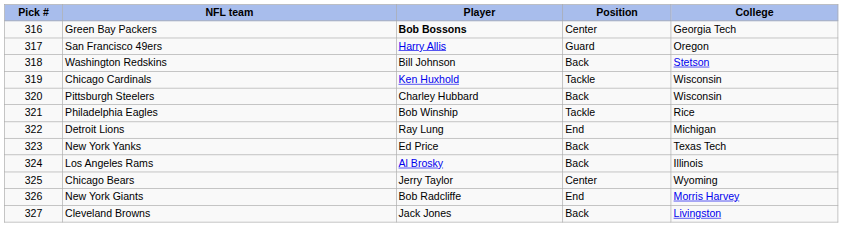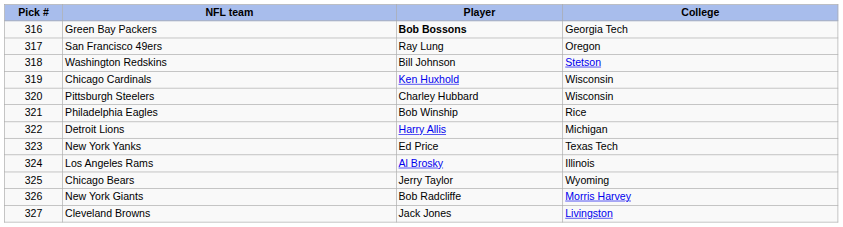 <table class="wikitable sortable sortable" style="width: 100%">
 <tr>
 <th style="background:#A8BDEC;" width=7%>Pick #</th>
 <th width=40% style="background:#A8BDEC;">NFL team</th>
 <th width=20% style="background:#A8BDEC;">Player</th>
-<th width=13% style="background:#A8BDEC;">Position</th>
 <th style="background:#A8BDEC;">College</th>
 </tr>
 <tr>
 <td align=center>316</td>
 <td>Green Bay Packers</td>
 <td><strong>Bob Bossons</strong></td>
-<td>Center</td>
 <td>Georgia Tech</td>
 </tr>
 <tr>
 <td align=center>317</td>
 <td>San Francisco 49ers</td>
-<td><a href='#'>Harry Allis</a></td>
-<td>Guard</td>
+<td>Ray Lung</td>
 <td>Oregon</td>
 </tr>
 <tr>
 <td align=center>318</td>
 <td>Washington Redskins</td>
 <td>Bill Johnson</td>
-<td>Back</td>
 <td><a href='#'>Stetson</a></td>
 </tr>
 <tr>
 <td align=center>319</td>
 <td>Chicago Cardinals</td>
 <td><a href='#'>Ken Huxhold</a></td>
-<td>Tackle</td>
 <td>Wisconsin</td>
 </tr>
 <tr>
 <td align=center>320</td>
 <td>Pittsburgh Steelers</td>
 <td>Charley Hubbard</td>
-<td>Back</td>
 <td>Wisconsin</td>
 </tr>
 <tr>
 <td align=center>321</td>
 <td>Philadelphia Eagles</td>
 <td>Bob Winship</td>
-<td>Tackle</td>
 <td>Rice</td>
 </tr>
 <tr>
 <td align=center>322</td>
 <td>Detroit Lions</td>
-<td>Ray Lung</td>
-<td>End</td>
+<td><a href='#'>Harry Allis</a></td>
 <td>Michigan</td>
 </tr>
 <tr>
 <td align=center>323</td>
 <td>New York Yanks</td>
 <td>Ed Price</td>
-<td>Back</td>
 <td>Texas Tech</td>
 </tr>
 <tr>
 <td align=center>324</td>
 <td>Los Angeles Rams</td>
 <td><a href='#'>Al Brosky</a></td>
-<td>Back</td>
 <td>Illinois</td>
 </tr>
 <tr>
 <td align=center>325</td>
 <td>Chicago Bears</td>
 <td>Jerry Taylor</td>
-<td>Center</td>
 <td>Wyoming</td>
 </tr>
 <tr>
 <td align=center>326</td>
 <td>New York Giants</td>
 <td>Bob Radcliffe</td>
-<td>End</td>
 <td><a href='#'>Morris Harvey</a></td>
 </tr>
 <tr>
 <td align=center>327</td>
 <td>Cleveland Browns</td>
 <td>Jack Jones</td>
-<td>Back</td>
 <td><a href='#'>Livingston</a></td>
 </tr>
 </table>
